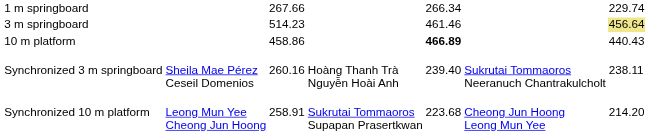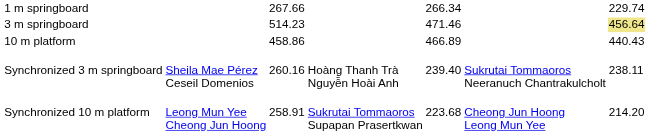 <table>
 <tr>
 <td>1 m springboard</td>
 <td></td>
 <td>267.66</td>
 <td></td>
 <td>266.34</td>
 <td></td>
 <td>229.74</td>
 </tr>
 <tr>
 <td>3 m springboard</td>
 <td></td>
 <td>514.23</td>
 <td></td>
-<td>461.46</td>
+<td>471.46</td>
 <td></td>
 <td style="background: khaki;">456.64</td>
 </tr>
 <tr>
 <td>10 m platform</td>
 <td></td>
 <td>458.86</td>
 <td></td>
-<td><strong>466.89</strong></td>
+<td>466.89</td>
 <td></td>
 <td>440.43</td>
 </tr>
 <tr>
 <td>Synchronized 3 m springboard</td>
 <td><br> <a href='#'>Sheila Mae Pérez</a> <br> Ceseil Domenios</td>
 <td>260.16</td>
 <td><br> Hoàng Thanh Trà <br> Nguyễn Hoài Anh</td>
 <td>239.40</td>
 <td><br> <a href='#'>Sukrutai Tommaoros</a> <br> Neeranuch Chantrakulcholt</td>
 <td>238.11</td>
 </tr>
 <tr>
 <td>Synchronized 10 m platform</td>
 <td><br> <a href='#'>Leong Mun Yee</a> <br> <a href='#'>Cheong Jun Hoong</a></td>
 <td>258.91</td>
 <td><br> <a href='#'>Sukrutai Tommaoros</a> <br> Supapan Prasertkwan</td>
 <td>223.68</td>
 <td><br> <a href='#'>Cheong Jun Hoong</a> <br> <a href='#'>Leong Mun Yee</a></td>
 <td>214.20</td>
 </tr>
 </table>
